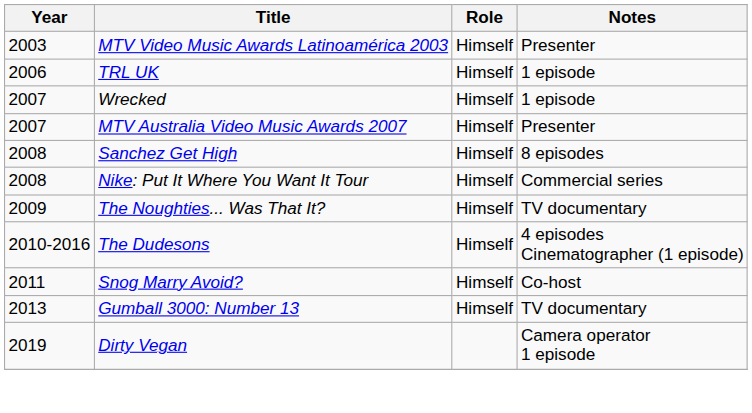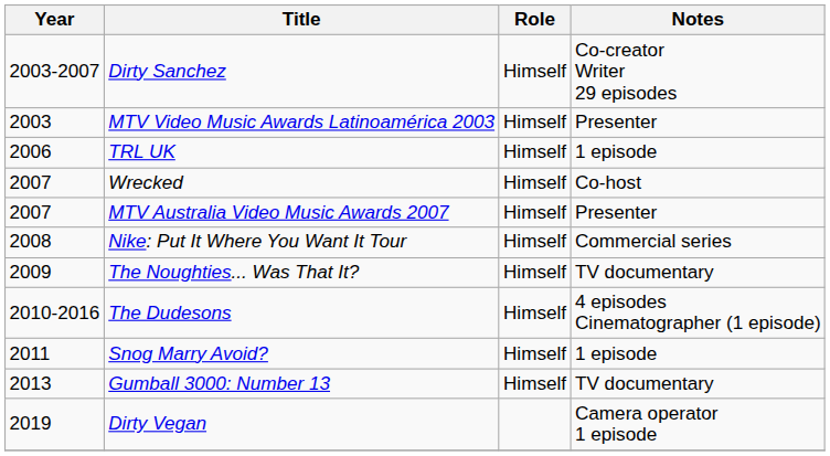 <table class="wikitable sortable">
 <tr>
 <th>Year</th>
 <th>Title</th>
 <th>Role</th>
 <th class="unsortable">Notes</th>
+</tr>
+<tr>
+<td>2003-2007</td>
+<td><em><a href='#'>Dirty Sanchez</a></em></td>
+<td>Himself</td>
+<td>Co-creator<br>Writer<br>29 episodes</td>
 </tr>
 <tr>
 <td>2003</td>
 <td><em><a href='#'>MTV Video Music Awards Latinoamérica 2003</a></em></td>
 <td>Himself</td>
 <td>Presenter</td>
 </tr>
 <tr>
 <td>2006</td>
 <td><em><a href='#'>TRL UK</a></em></td>
 <td>Himself</td>
 <td>1 episode</td>
 </tr>
 <tr>
 <td>2007</td>
 <td><em>Wrecked</em></td>
 <td>Himself</td>
-<td>1 episode</td>
+<td>Co-host</td>
 </tr>
 <tr>
 <td>2007</td>
 <td><em><a href='#'>MTV Australia Video Music Awards 2007</a></em></td>
 <td>Himself</td>
 <td>Presenter</td>
-</tr>
-<tr>
-<td>2008</td>
-<td><em><a href='#'>Sanchez Get High</a></em></td>
-<td>Himself</td>
-<td>8 episodes</td>
 </tr>
 <tr>
 <td>2008</td>
 <td><em><a href='#'>Nike</a>: Put It Where You Want It Tour</em></td>
 <td>Himself</td>
 <td>Commercial series</td>
 </tr>
 <tr>
 <td>2009</td>
 <td><em><a href='#'>The Noughties</a>... Was That It?</em></td>
 <td>Himself</td>
 <td>TV documentary</td>
 </tr>
 <tr>
 <td>2010-2016</td>
 <td><em><a href='#'>The Dudesons</a></em></td>
 <td>Himself</td>
 <td>4 episodes<br>Cinematographer (1 episode)</td>
 </tr>
 <tr>
 <td>2011</td>
 <td><em><a href='#'>Snog Marry Avoid?</a></em></td>
 <td>Himself</td>
-<td>Co-host</td>
+<td>1 episode</td>
 </tr>
 <tr>
 <td>2013</td>
 <td><em><a href='#'>Gumball 3000: Number 13</a></em></td>
 <td>Himself</td>
 <td>TV documentary</td>
 </tr>
 <tr>
 <td>2019</td>
 <td><em><a href='#'>Dirty Vegan</a></em></td>
 <td></td>
 <td>Camera operator<br>1 episode</td>
 </tr>
 <tr>
 </tr>
 </table>
